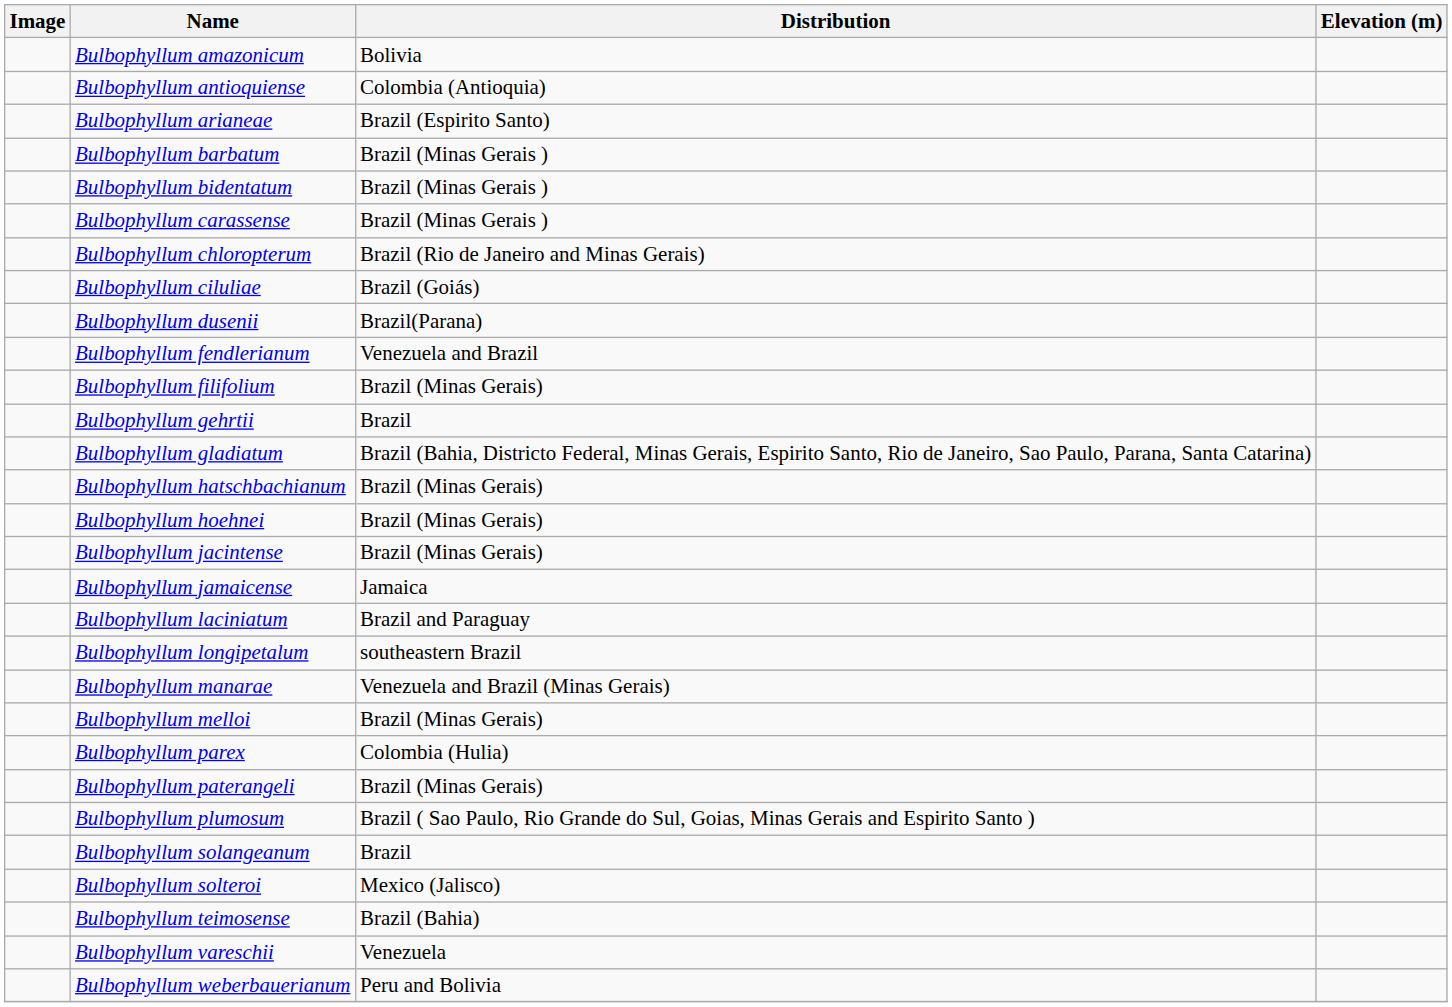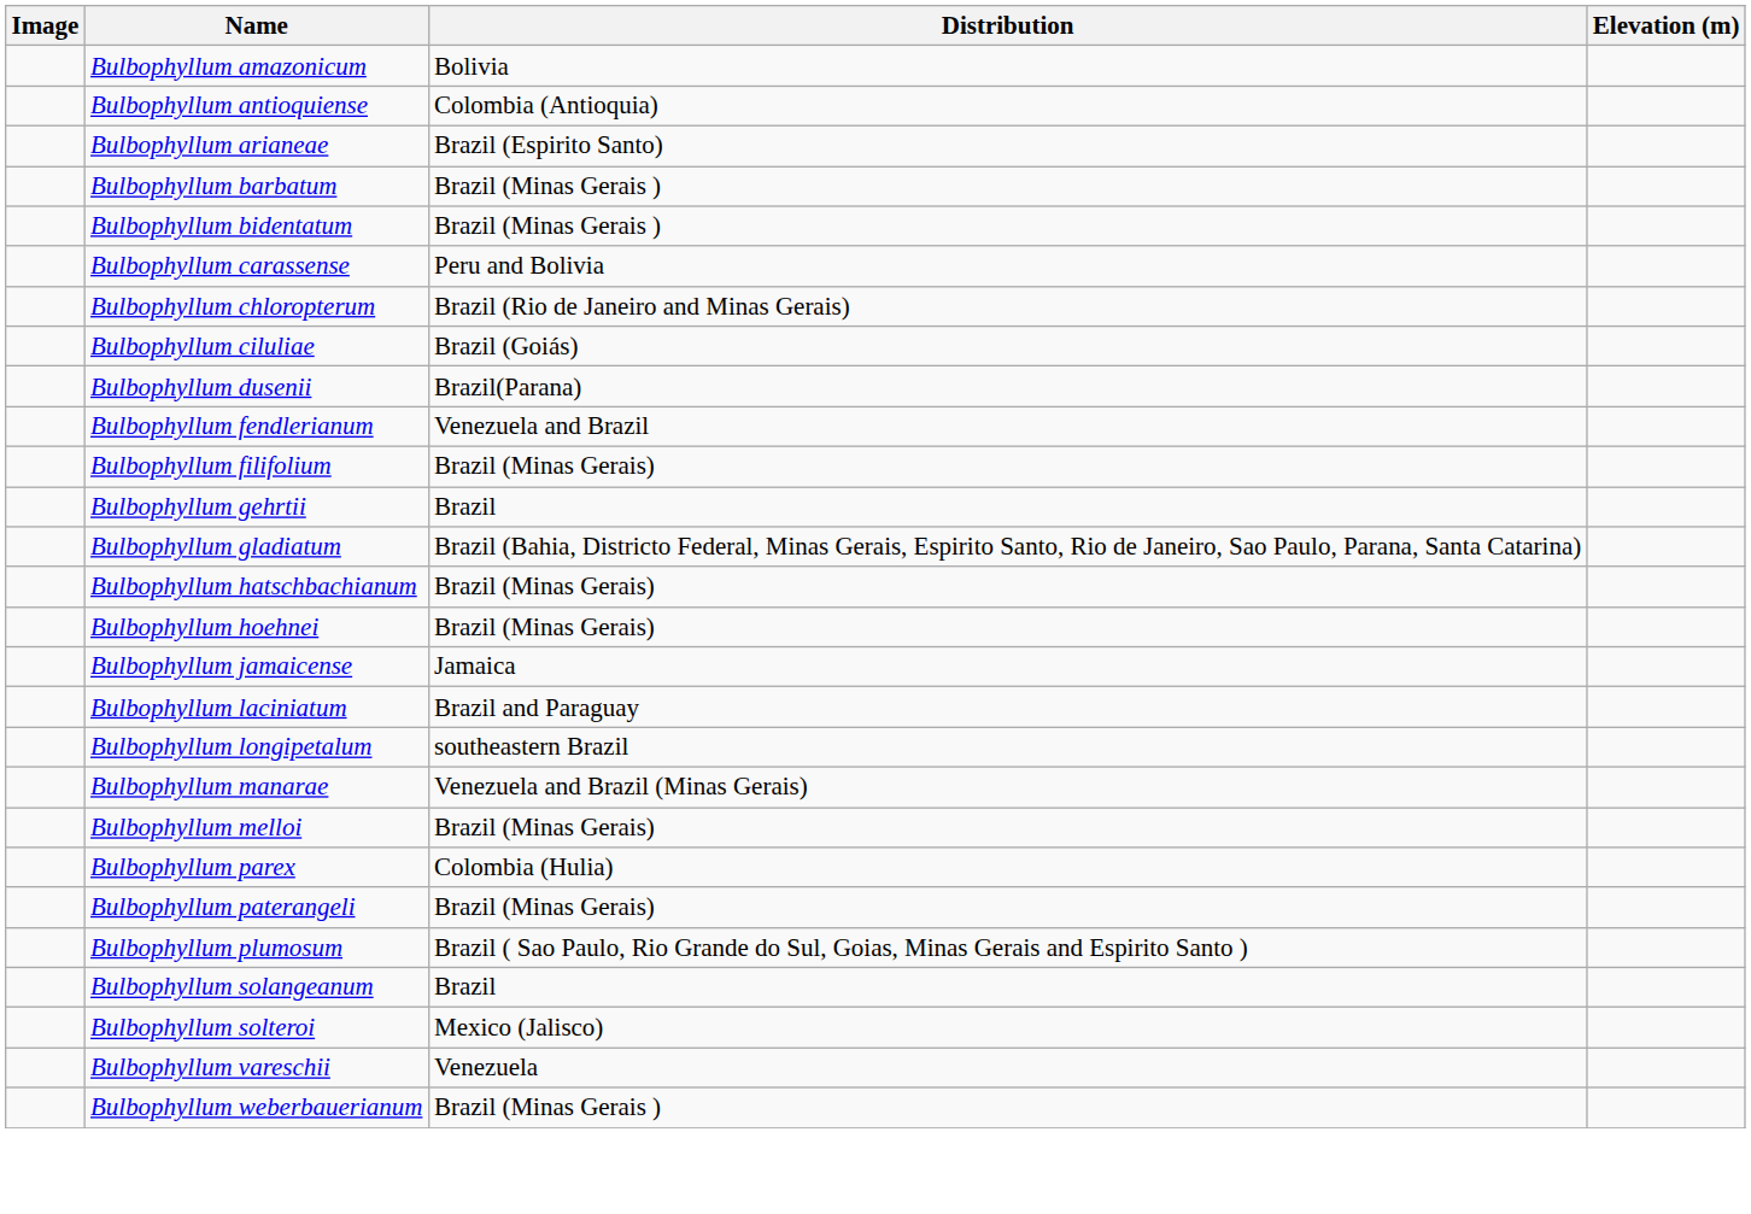 <table class="wikitable ">
 <tr>
 <th>Image</th>
 <th>Name</th>
 <th>Distribution</th>
 <th>Elevation (m)</th>
 </tr>
 <tr>
 <td></td>
 <td><em><a href='#'>Bulbophyllum amazonicum</a></em> </td>
 <td>Bolivia</td>
 <td></td>
 </tr>
 <tr>
 <td></td>
 <td><em><a href='#'>Bulbophyllum antioquiense</a></em> </td>
 <td>Colombia (Antioquia)</td>
 <td></td>
 </tr>
 <tr>
 <td></td>
 <td><em><a href='#'>Bulbophyllum arianeae</a></em> </td>
 <td>Brazil (Espirito Santo)</td>
 <td></td>
 </tr>
 <tr>
 <td></td>
 <td><em><a href='#'>Bulbophyllum barbatum </a></em> </td>
 <td>Brazil (Minas Gerais )</td>
 <td></td>
 </tr>
 <tr>
 <td></td>
 <td><em><a href='#'>Bulbophyllum bidentatum </a></em> </td>
 <td>Brazil (Minas Gerais )</td>
 <td></td>
 </tr>
 <tr>
 <td></td>
 <td><em><a href='#'>Bulbophyllum carassense</a></em> </td>
-<td>Brazil (Minas Gerais )</td>
+<td>Peru and Bolivia</td>
 <td></td>
 </tr>
 <tr>
 <td></td>
 <td><em><a href='#'>Bulbophyllum chloropterum</a></em> </td>
 <td>Brazil (Rio de Janeiro and Minas Gerais)</td>
 <td></td>
 </tr>
 <tr>
 <td></td>
 <td><em><a href='#'>Bulbophyllum ciluliae</a></em> </td>
 <td>Brazil (Goiás)</td>
 <td></td>
 </tr>
 <tr>
 <td></td>
 <td><em><a href='#'>Bulbophyllum dusenii</a></em> </td>
 <td>Brazil(Parana)</td>
 <td></td>
 </tr>
 <tr>
 <td></td>
 <td><em><a href='#'>Bulbophyllum fendlerianum</a></em> </td>
 <td>Venezuela and Brazil</td>
 <td></td>
 </tr>
 <tr>
 <td></td>
 <td><em><a href='#'>Bulbophyllum filifolium</a></em> </td>
 <td>Brazil (Minas Gerais)</td>
 <td></td>
 </tr>
 <tr>
 <td></td>
 <td><em><a href='#'>Bulbophyllum gehrtii</a></em> </td>
 <td>Brazil</td>
 <td></td>
 </tr>
 <tr>
 <td></td>
 <td><em><a href='#'>Bulbophyllum gladiatum</a></em> </td>
 <td>Brazil (Bahia, Districto Federal, Minas Gerais, Espirito Santo, Rio de Janeiro, Sao Paulo, Parana, Santa Catarina)</td>
 <td></td>
 </tr>
 <tr>
 <td></td>
 <td><em><a href='#'>Bulbophyllum hatschbachianum</a></em> </td>
 <td>Brazil (Minas Gerais)</td>
 <td></td>
 </tr>
 <tr>
 <td></td>
 <td><em><a href='#'>Bulbophyllum hoehnei</a></em> </td>
-<td>Brazil (Minas Gerais)</td>
-<td></td>
-</tr>
-<tr>
-<td></td>
-<td><em><a href='#'>Bulbophyllum jacintense</a></em> </td>
 <td>Brazil (Minas Gerais)</td>
 <td></td>
 </tr>
 <tr>
 <td></td>
 <td><em><a href='#'>Bulbophyllum jamaicense</a></em> </td>
 <td>Jamaica</td>
 <td></td>
 </tr>
 <tr>
 <td></td>
 <td><em><a href='#'>Bulbophyllum laciniatum</a></em> </td>
 <td>Brazil and Paraguay</td>
 <td></td>
 </tr>
 <tr>
 <td></td>
 <td><em><a href='#'>Bulbophyllum longipetalum</a></em> </td>
 <td>southeastern Brazil</td>
 <td></td>
 </tr>
 <tr>
 <td></td>
 <td><em><a href='#'>Bulbophyllum manarae</a></em> </td>
 <td>Venezuela and Brazil (Minas Gerais)</td>
 <td></td>
 </tr>
 <tr>
 <td></td>
 <td><em><a href='#'>Bulbophyllum melloi</a></em> </td>
 <td>Brazil (Minas Gerais)</td>
 <td></td>
 </tr>
 <tr>
 <td></td>
 <td><em><a href='#'>Bulbophyllum parex</a></em> </td>
 <td>Colombia (Hulia)</td>
 <td></td>
 </tr>
 <tr>
 <td></td>
 <td><em><a href='#'>Bulbophyllum paterangeli</a></em> </td>
 <td>Brazil (Minas Gerais)</td>
 <td></td>
 </tr>
 <tr>
 <td></td>
 <td><em><a href='#'>Bulbophyllum plumosum</a></em> </td>
 <td>Brazil ( Sao Paulo, Rio Grande do Sul, Goias, Minas Gerais and Espirito Santo )</td>
 <td></td>
 </tr>
 <tr>
 <td></td>
 <td><em><a href='#'>Bulbophyllum solangeanum</a></em> </td>
 <td>Brazil</td>
 <td></td>
 </tr>
 <tr>
 <td></td>
 <td><em><a href='#'>Bulbophyllum solteroi</a></em> </td>
 <td>Mexico (Jalisco)</td>
 <td></td>
 </tr>
 <tr>
 <td></td>
-<td><em><a href='#'>Bulbophyllum teimosense</a></em> </td>
-<td>Brazil (Bahia)</td>
-<td></td>
-</tr>
-<tr>
-<td></td>
 <td><em><a href='#'>Bulbophyllum vareschii</a></em> </td>
 <td>Venezuela</td>
 <td></td>
 </tr>
 <tr>
 <td></td>
 <td><em><a href='#'>Bulbophyllum weberbauerianum</a></em> </td>
-<td>Peru and Bolivia</td>
+<td>Brazil (Minas Gerais )</td>
 <td></td>
 </tr>
 <tr>
 </tr>
 </table>
